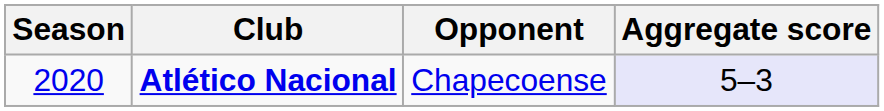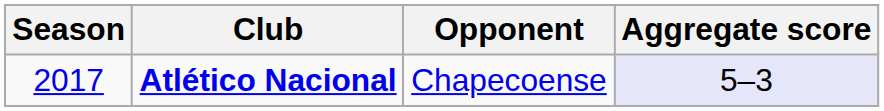 <table class="wikitable sortable">
 <tr>
 <th>Season</th>
 <th>Club</th>
 <th>Opponent</th>
 <th>Aggregate score</th>
 </tr>
 <tr>
-<td align=center><a href='#'>2020</a></td>
+<td align=center><a href='#'>2017</a></td>
 <td><strong><a href='#'>Atlético Nacional</a></strong></td>
 <td> <a href='#'>Chapecoense</a></td>
 <td align=center style="background: lavender;">5–3</td>
 </tr>
 </table>
